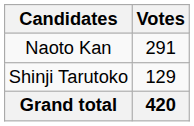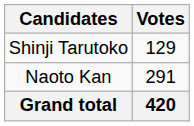 <table class="wikitable" style="text-align: center;">
 <tr>
 <th>Candidates</th>
 <th>Votes</th>
 </tr>
 <tr>
+<td>Shinji Tarutoko</td>
+<td>129</td>
+</tr>
+<tr>
 <td>Naoto Kan </td>
 <td>291</td>
-</tr>
-<tr>
-<td>Shinji Tarutoko</td>
-<td>129</td>
 </tr>
 <tr>
 <th>Grand total</th>
 <th>420</th>
 </tr>
 </table>
